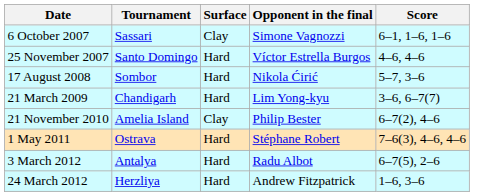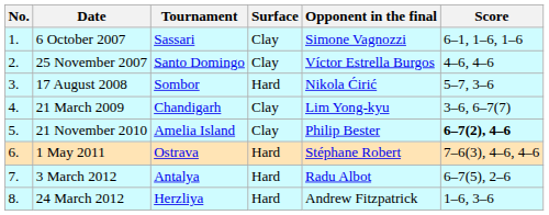 <table class="wikitable">
 <tr>
+<th>No.</th>
 <th>Date</th>
 <th>Tournament</th>
 <th>Surface</th>
 <th>Opponent in the final</th>
 <th>Score</th>
 </tr>
 <tr bgcolor="CFFCFF">
+<td>1.</td>
 <td>6 October 2007</td>
 <td> <a href='#'>Sassari</a></td>
 <td>Clay</td>
 <td> <a href='#'>Simone Vagnozzi</a></td>
 <td>6–1, 1–6, 1–6</td>
 </tr>
 <tr bgcolor="CFFCFF">
+<td>2.</td>
 <td>25 November 2007</td>
 <td> <a href='#'>Santo Domingo</a></td>
-<td>Hard</td>
+<td>Clay</td>
 <td> <a href='#'>Víctor Estrella Burgos</a></td>
 <td>4–6, 4–6</td>
 </tr>
 <tr bgcolor="CFFCFF">
+<td>3.</td>
 <td>17 August 2008</td>
 <td> <a href='#'>Sombor</a></td>
 <td>Hard</td>
 <td> <a href='#'>Nikola Ćirić</a></td>
 <td>5–7, 3–6</td>
 </tr>
 <tr bgcolor="CFFCFF">
+<td>4.</td>
 <td>21 March 2009</td>
 <td> <a href='#'>Chandigarh</a></td>
-<td>Hard</td>
+<td>Clay</td>
 <td> <a href='#'>Lim Yong-kyu</a></td>
 <td>3–6, 6–7(7)</td>
 </tr>
 <tr bgcolor="CFFCFF">
+<td>5.</td>
 <td>21 November 2010</td>
 <td> <a href='#'>Amelia Island</a></td>
 <td>Clay</td>
 <td> <a href='#'>Philip Bester</a></td>
-<td>6–7(2), 4–6</td>
+<td><strong>6–7(2), 4–6</strong></td>
 </tr>
 <tr bgcolor="moccasin">
+<td>6.</td>
 <td>1 May 2011</td>
 <td> <a href='#'>Ostrava</a></td>
 <td>Hard</td>
 <td> <a href='#'>Stéphane Robert</a></td>
 <td>7–6(3), 4–6, 4–6</td>
 </tr>
 <tr bgcolor="CFFCFF">
+<td>7.</td>
 <td>3 March 2012</td>
 <td> <a href='#'>Antalya</a></td>
 <td>Hard</td>
 <td> <a href='#'>Radu Albot</a></td>
 <td>6–7(5), 2–6</td>
 </tr>
 <tr bgcolor="CFFCFF">
+<td>8.</td>
 <td>24 March 2012</td>
 <td> <a href='#'>Herzliya</a></td>
 <td>Hard</td>
 <td> Andrew Fitzpatrick</td>
 <td>1–6, 3–6</td>
 </tr>
 </table>
